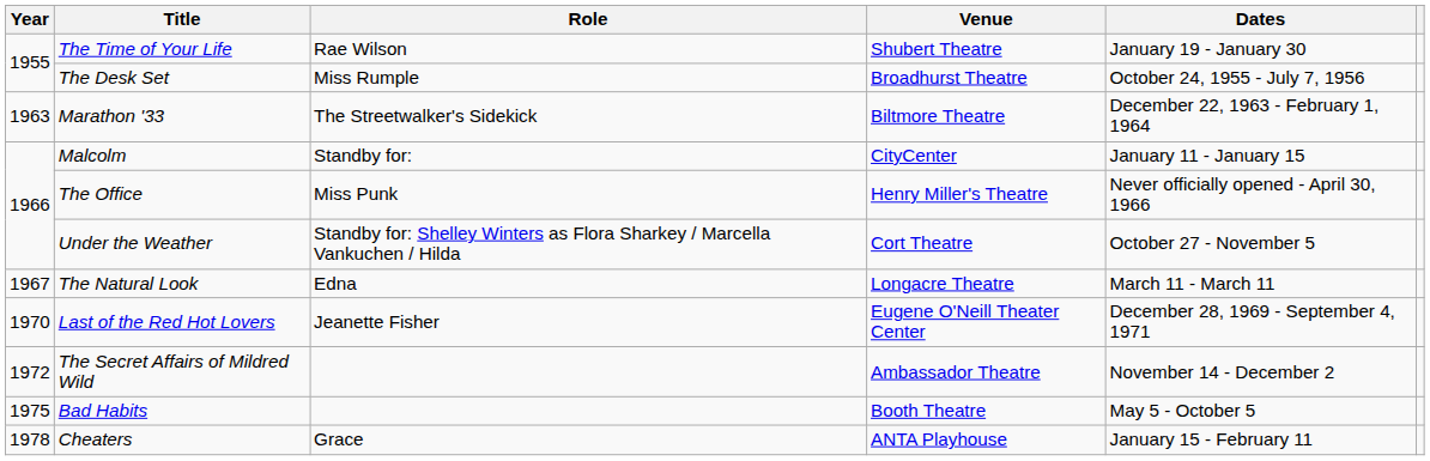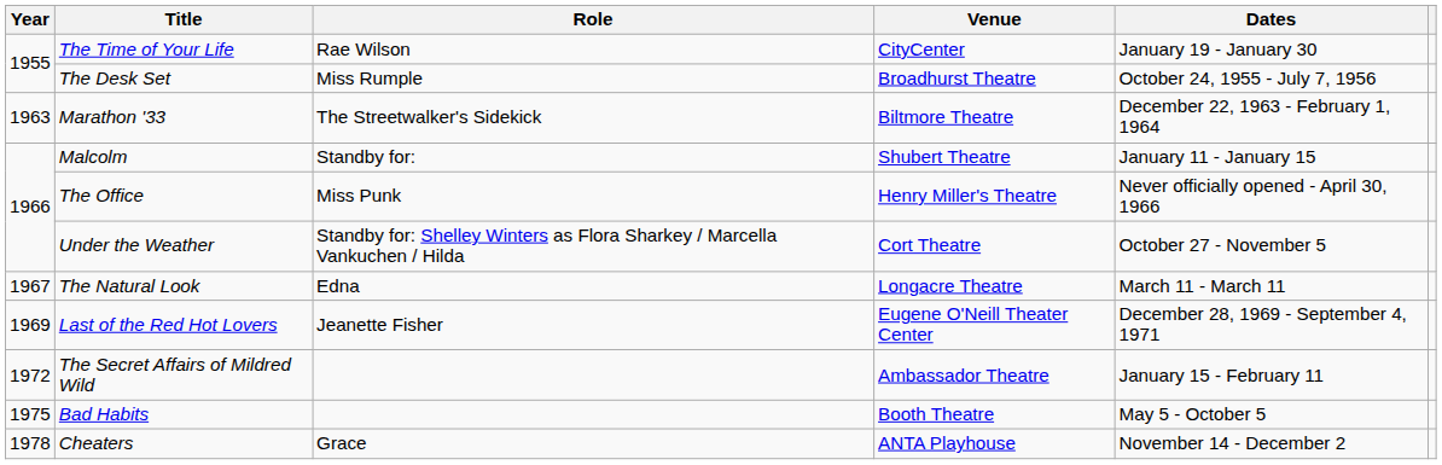 <table class="wikitable sortable">
 <tr>
 <th>Year</th>
 <th>Title</th>
 <th>Role</th>
 <th>Venue</th>
 <th>Dates</th>
 <th class="unsortable"></th>
 </tr>
 <tr>
 <td rowspan=2>1955</td>
 <td><em><a href='#'>The Time of Your Life</a></em></td>
 <td>Rae Wilson</td>
-<td><a href='#'>Shubert Theatre</a></td>
+<td><a href='#'>CityCenter</a></td>
 <td>January 19 - January 30</td>
 <td></td>
 </tr>
 <tr>
 <td><em>The Desk Set</em></td>
 <td>Miss Rumple</td>
 <td><a href='#'>Broadhurst Theatre</a></td>
 <td>October 24, 1955 - July 7, 1956</td>
 <td></td>
 </tr>
 <tr>
 <td>1963</td>
 <td><em>Marathon '33</em></td>
 <td>The Streetwalker's Sidekick</td>
 <td><a href='#'>Biltmore Theatre</a></td>
 <td>December 22, 1963 - February 1, 1964</td>
 <td></td>
 </tr>
 <tr>
 <td rowspan=3>1966</td>
 <td><em>Malcolm</em></td>
 <td>Standby for: </td>
-<td><a href='#'>CityCenter</a></td>
+<td><a href='#'>Shubert Theatre</a></td>
 <td>January 11 - January 15</td>
 <td></td>
 </tr>
 <tr>
 <td><em>The Office</em></td>
 <td>Miss Punk</td>
 <td><a href='#'>Henry Miller's Theatre</a></td>
 <td>Never officially opened - April 30, 1966</td>
 <td></td>
 </tr>
 <tr>
 <td><em>Under the Weather</em></td>
 <td>Standby for: <a href='#'>Shelley Winters</a> as Flora Sharkey / Marcella Vankuchen / Hilda</td>
 <td><a href='#'>Cort Theatre</a></td>
 <td>October 27 - November 5</td>
 <td></td>
 </tr>
 <tr>
 <td>1967</td>
 <td><em>The Natural Look</em></td>
 <td>Edna</td>
 <td><a href='#'>Longacre Theatre</a></td>
 <td>March 11 - March 11</td>
 <td></td>
 </tr>
 <tr>
-<td>1970</td>
+<td>1969</td>
 <td><em><a href='#'>Last of the Red Hot Lovers</a></em></td>
 <td>Jeanette Fisher</td>
 <td><a href='#'>Eugene O'Neill Theater Center</a></td>
 <td>December 28, 1969 - September 4, 1971</td>
 <td><br></td>
 </tr>
 <tr>
 <td>1972</td>
 <td><em>The Secret Affairs of Mildred Wild</em></td>
 <td></td>
 <td><a href='#'>Ambassador Theatre</a></td>
-<td>November 14 - December 2</td>
+<td>January 15 - February 11</td>
 <td></td>
 </tr>
 <tr>
 <td>1975</td>
 <td><em><a href='#'>Bad Habits</a></em></td>
 <td></td>
 <td><a href='#'>Booth Theatre</a></td>
 <td>May 5 - October 5</td>
 <td></td>
 </tr>
 <tr>
 <td>1978</td>
 <td><em>Cheaters</em></td>
 <td>Grace</td>
 <td><a href='#'>ANTA Playhouse</a></td>
-<td>January 15 - February 11</td>
+<td>November 14 - December 2</td>
 <td></td>
 </tr>
 </table>
